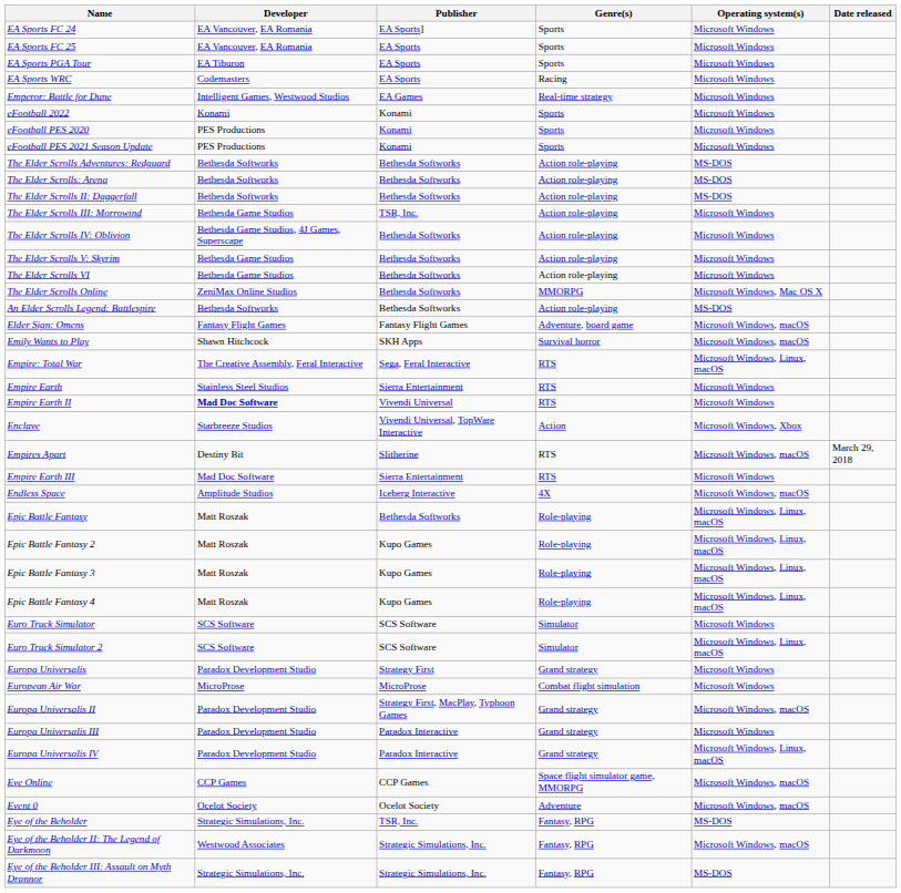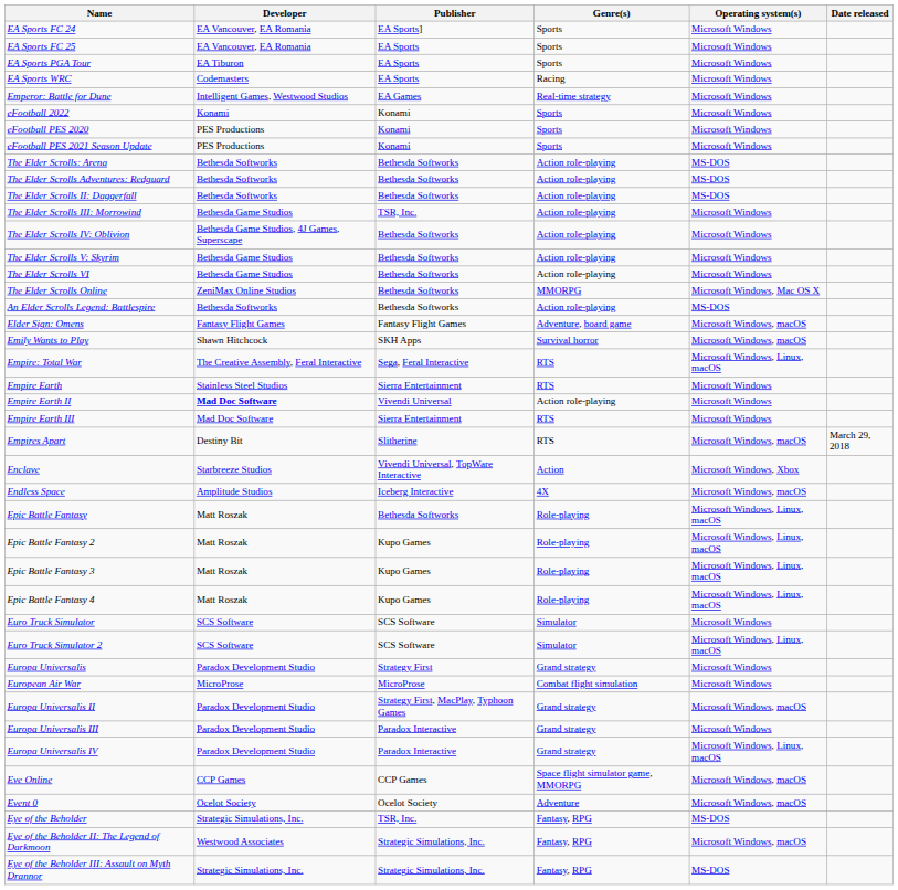 <table class="wikitable sortable" style="font-size:85%; width:95%">
 <tr>
 <th>Name</th>
 <th>Developer</th>
 <th>Publisher</th>
 <th>Genre(s)</th>
 <th>Operating system(s)</th>
 <th>Date released</th>
 </tr>
 <tr>
 <td><em><a href='#'>EA Sports FC 24</a></em></td>
 <td><a href='#'>EA Vancouver</a>, <a href='#'>EA Romania</a></td>
 <td><a href='#'>EA Sports</a>]</td>
 <td>Sports</td>
 <td><a href='#'>Microsoft Windows</a></td>
 <td></td>
 </tr>
 <tr>
 <td><em><a href='#'>EA Sports FC 25</a></em></td>
 <td><a href='#'>EA Vancouver</a>, <a href='#'>EA Romania</a></td>
 <td><a href='#'>EA Sports</a></td>
 <td>Sports</td>
 <td><a href='#'>Microsoft Windows</a></td>
 <td></td>
 </tr>
 <tr>
 <td><em><a href='#'>EA Sports PGA Tour</a></em></td>
 <td><a href='#'>EA Tiburon</a></td>
 <td><a href='#'>EA Sports</a></td>
 <td>Sports</td>
 <td><a href='#'>Microsoft Windows</a></td>
 <td></td>
 </tr>
 <tr>
 <td><em><a href='#'>EA Sports WRC</a></em></td>
 <td><a href='#'>Codemasters</a></td>
 <td><a href='#'>EA Sports</a></td>
 <td>Racing</td>
 <td><a href='#'>Microsoft Windows</a></td>
 <td></td>
 </tr>
 <tr>
 <td><em><a href='#'>Emperor: Battle for Dune</a></em></td>
 <td><a href='#'>Intelligent Games</a>, <a href='#'>Westwood Studios</a></td>
 <td><a href='#'>EA Games</a></td>
 <td><a href='#'>Real-time strategy</a></td>
 <td><a href='#'>Microsoft Windows</a></td>
 <td></td>
 </tr>
 <tr>
 <td><em><a href='#'>eFootball 2022</a></em></td>
 <td><a href='#'>Konami</a></td>
 <td>Konami</td>
 <td><a href='#'>Sports</a></td>
 <td><a href='#'>Microsoft Windows</a></td>
 <td></td>
 </tr>
 <tr>
 <td><em><a href='#'>eFootball PES 2020</a></em></td>
 <td>PES Productions</td>
 <td><a href='#'>Konami</a></td>
 <td><a href='#'>Sports</a></td>
 <td><a href='#'>Microsoft Windows</a></td>
 <td></td>
 </tr>
 <tr>
 <td><em><a href='#'>eFootball PES 2021 Season Update</a></em></td>
 <td>PES Productions</td>
 <td><a href='#'>Konami</a></td>
 <td><a href='#'>Sports</a></td>
 <td><a href='#'>Microsoft Windows</a></td>
 <td></td>
 </tr>
 <tr>
-<td><em><a href='#'>The Elder Scrolls Adventures: Redguard</a></em></td>
+<td><em><a href='#'>The Elder Scrolls: Arena</a></em></td>
 <td><a href='#'>Bethesda Softworks</a></td>
 <td><a href='#'>Bethesda Softworks</a></td>
 <td><a href='#'>Action role-playing</a></td>
 <td><a href='#'>MS-DOS</a></td>
 <td></td>
 </tr>
 <tr>
-<td><em><a href='#'>The Elder Scrolls: Arena</a></em></td>
+<td><em><a href='#'>The Elder Scrolls Adventures: Redguard</a></em></td>
 <td><a href='#'>Bethesda Softworks</a></td>
 <td><a href='#'>Bethesda Softworks</a></td>
 <td><a href='#'>Action role-playing</a></td>
 <td><a href='#'>MS-DOS</a></td>
 <td></td>
 </tr>
 <tr>
 <td><em><a href='#'>The Elder Scrolls II: Daggerfall</a></em></td>
 <td><a href='#'>Bethesda Softworks</a></td>
 <td><a href='#'>Bethesda Softworks</a></td>
 <td><a href='#'>Action role-playing</a></td>
 <td><a href='#'>MS-DOS</a></td>
 <td></td>
 </tr>
 <tr>
 <td><em><a href='#'>The Elder Scrolls III: Morrowind</a></em></td>
 <td><a href='#'>Bethesda Game Studios</a></td>
 <td><a href='#'>TSR, Inc.</a></td>
 <td><a href='#'>Action role-playing</a></td>
 <td><a href='#'>Microsoft Windows</a></td>
 <td></td>
 </tr>
 <tr>
 <td><em><a href='#'>The Elder Scrolls IV: Oblivion</a></em></td>
 <td><a href='#'>Bethesda Game Studios</a>, <a href='#'>4J Games</a>, <a href='#'>Superscape</a></td>
 <td><a href='#'>Bethesda Softworks</a></td>
 <td><a href='#'>Action role-playing</a></td>
 <td><a href='#'>Microsoft Windows</a></td>
 <td></td>
 </tr>
 <tr>
 <td><em><a href='#'>The Elder Scrolls V: Skyrim</a></em></td>
 <td><a href='#'>Bethesda Game Studios</a></td>
 <td><a href='#'>Bethesda Softworks</a></td>
 <td><a href='#'>Action role-playing</a></td>
 <td><a href='#'>Microsoft Windows</a></td>
 <td></td>
 </tr>
 <tr>
 <td><em><a href='#'>The Elder Scrolls VI</a></em></td>
 <td><a href='#'>Bethesda Game Studios</a></td>
 <td><a href='#'>Bethesda Softworks</a></td>
 <td>Action role-playing</td>
 <td><a href='#'>Microsoft Windows</a></td>
 <td></td>
 </tr>
 <tr>
 <td><em><a href='#'>The Elder Scrolls Online</a></em></td>
 <td><a href='#'>ZeniMax Online Studios</a></td>
 <td><a href='#'>Bethesda Softworks</a></td>
 <td><a href='#'>MMORPG</a></td>
 <td><a href='#'>Microsoft Windows</a>, <a href='#'>Mac OS X</a></td>
 <td></td>
 </tr>
 <tr>
 <td><em><a href='#'>An Elder Scrolls Legend: Battlespire</a></em></td>
 <td><a href='#'>Bethesda Softworks</a></td>
 <td>Bethesda Softworks</td>
 <td><a href='#'>Action role-playing</a></td>
 <td><a href='#'>MS-DOS</a></td>
 <td></td>
 </tr>
 <tr>
 <td><em><a href='#'>Elder Sign: Omens</a></em></td>
 <td><a href='#'>Fantasy Flight Games</a></td>
 <td>Fantasy Flight Games</td>
 <td><a href='#'>Adventure</a>, <a href='#'>board game</a></td>
 <td><a href='#'>Microsoft Windows</a>, <a href='#'>macOS</a></td>
 <td></td>
 </tr>
 <tr>
 <td><em><a href='#'>Emily Wants to Play</a></em></td>
 <td>Shawn Hitchcock</td>
 <td>SKH Apps</td>
 <td><a href='#'>Survival horror</a></td>
 <td><a href='#'>Microsoft Windows</a>, <a href='#'>macOS</a></td>
 <td></td>
 </tr>
 <tr>
 <td><em><a href='#'>Empire: Total War</a></em></td>
 <td><a href='#'>The Creative Assembly</a>, <a href='#'>Feral Interactive</a></td>
 <td><a href='#'>Sega</a>, <a href='#'>Feral Interactive</a></td>
 <td><a href='#'>RTS</a></td>
 <td><a href='#'>Microsoft Windows</a>, <a href='#'>Linux</a>, <a href='#'>macOS</a></td>
 <td></td>
 </tr>
 <tr>
 <td><em><a href='#'>Empire Earth</a></em></td>
 <td><a href='#'>Stainless Steel Studios</a></td>
 <td><a href='#'>Sierra Entertainment</a></td>
 <td><a href='#'>RTS</a></td>
 <td><a href='#'>Microsoft Windows</a></td>
 <td></td>
 </tr>
 <tr>
 <td><em><a href='#'>Empire Earth II</a></em></td>
 <td><strong><a href='#'>Mad Doc Software</a></strong></td>
 <td><a href='#'>Vivendi Universal</a></td>
-<td><a href='#'>RTS</a></td>
+<td>Action role-playing</td>
 <td><a href='#'>Microsoft Windows</a></td>
 <td></td>
 </tr>
 <tr>
-<td><em><a href='#'>Enclave</a></em></td>
-<td><a href='#'>Starbreeze Studios</a></td>
-<td><a href='#'>Vivendi Universal</a>, <a href='#'>TopWare Interactive</a></td>
-<td><a href='#'>Action</a></td>
-<td><a href='#'>Microsoft Windows</a>, <a href='#'>Xbox</a></td>
+<td><em><a href='#'>Empire Earth III</a></em></td>
+<td><a href='#'>Mad Doc Software</a></td>
+<td><a href='#'>Sierra Entertainment</a></td>
+<td><a href='#'>RTS</a></td>
+<td><a href='#'>Microsoft Windows</a></td>
 <td></td>
 </tr>
 <tr>
 <td><em><a href='#'>Empires Apart</a></em></td>
 <td>Destiny Bit</td>
 <td><a href='#'>Slitherine</a></td>
 <td>RTS</td>
 <td><a href='#'>Microsoft Windows</a>, <a href='#'>macOS</a></td>
 <td>March 29, 2018</td>
 </tr>
 <tr>
-<td><em><a href='#'>Empire Earth III</a></em></td>
-<td><a href='#'>Mad Doc Software</a></td>
-<td><a href='#'>Sierra Entertainment</a></td>
-<td><a href='#'>RTS</a></td>
-<td><a href='#'>Microsoft Windows</a></td>
+<td><em><a href='#'>Enclave</a></em></td>
+<td><a href='#'>Starbreeze Studios</a></td>
+<td><a href='#'>Vivendi Universal</a>, <a href='#'>TopWare Interactive</a></td>
+<td><a href='#'>Action</a></td>
+<td><a href='#'>Microsoft Windows</a>, <a href='#'>Xbox</a></td>
 <td></td>
 </tr>
 <tr>
 <td><em><a href='#'>Endless Space</a></em></td>
 <td><a href='#'>Amplitude Studios</a></td>
 <td><a href='#'>Iceberg Interactive</a></td>
 <td><a href='#'>4X</a></td>
 <td><a href='#'>Microsoft Windows</a>, <a href='#'>macOS</a></td>
 <td></td>
 </tr>
 <tr>
 <td><em><a href='#'>Epic Battle Fantasy</a></em></td>
 <td>Matt Roszak</td>
 <td><a href='#'>Bethesda Softworks</a></td>
 <td><a href='#'>Role-playing</a></td>
 <td><a href='#'>Microsoft Windows</a>, <a href='#'>Linux</a>, <a href='#'>macOS</a></td>
 <td></td>
 </tr>
 <tr>
 <td><em>Epic Battle Fantasy 2</em></td>
 <td>Matt Roszak</td>
 <td>Kupo Games</td>
 <td><a href='#'>Role-playing</a></td>
 <td><a href='#'>Microsoft Windows</a>, <a href='#'>Linux</a>, <a href='#'>macOS</a></td>
 <td></td>
 </tr>
 <tr>
 <td><em>Epic Battle Fantasy 3</em></td>
 <td>Matt Roszak</td>
 <td>Kupo Games</td>
 <td><a href='#'>Role-playing</a></td>
 <td><a href='#'>Microsoft Windows</a>, <a href='#'>Linux</a>, <a href='#'>macOS</a></td>
 <td></td>
 </tr>
 <tr>
 <td><em>Epic Battle Fantasy 4</em></td>
 <td>Matt Roszak</td>
 <td>Kupo Games</td>
 <td><a href='#'>Role-playing</a></td>
 <td><a href='#'>Microsoft Windows</a>, <a href='#'>Linux</a>, <a href='#'>macOS</a></td>
 <td></td>
 </tr>
 <tr>
 <td><em><a href='#'>Euro Truck Simulator</a></em></td>
 <td><a href='#'>SCS Software</a></td>
 <td>SCS Software</td>
 <td><a href='#'>Simulator</a></td>
 <td><a href='#'>Microsoft Windows</a></td>
 <td></td>
 </tr>
 <tr>
 <td><em><a href='#'>Euro Truck Simulator 2</a></em></td>
 <td><a href='#'>SCS Software</a></td>
 <td>SCS Software</td>
 <td><a href='#'>Simulator</a></td>
 <td><a href='#'>Microsoft Windows</a>, <a href='#'>Linux</a>, <a href='#'>macOS</a></td>
 <td></td>
 </tr>
 <tr>
 <td><em><a href='#'>Europa Universalis</a></em></td>
 <td><a href='#'>Paradox Development Studio</a></td>
 <td><a href='#'>Strategy First</a></td>
 <td><a href='#'>Grand strategy</a></td>
 <td><a href='#'>Microsoft Windows</a></td>
 <td></td>
 </tr>
 <tr>
 <td><em><a href='#'>European Air War</a></em></td>
 <td><a href='#'>MicroProse</a></td>
 <td><a href='#'>MicroProse</a></td>
 <td><a href='#'>Combat flight simulation</a></td>
 <td><a href='#'>Microsoft Windows</a></td>
 <td></td>
 </tr>
 <tr>
 <td><em><a href='#'>Europa Universalis II</a></em></td>
 <td><a href='#'>Paradox Development Studio</a></td>
 <td><a href='#'>Strategy First</a>, <a href='#'>MacPlay</a>, <a href='#'>Typhoon Games</a></td>
 <td><a href='#'>Grand strategy</a></td>
 <td><a href='#'>Microsoft Windows</a>, <a href='#'>macOS</a></td>
 <td></td>
 </tr>
 <tr>
 <td><em><a href='#'>Europa Universalis III</a></em></td>
 <td><a href='#'>Paradox Development Studio</a></td>
 <td><a href='#'>Paradox Interactive</a></td>
 <td><a href='#'>Grand strategy</a></td>
 <td><a href='#'>Microsoft Windows</a></td>
 <td></td>
 </tr>
 <tr>
 <td><em><a href='#'>Europa Universalis IV</a></em></td>
 <td><a href='#'>Paradox Development Studio</a></td>
 <td><a href='#'>Paradox Interactive</a></td>
 <td><a href='#'>Grand strategy</a></td>
 <td><a href='#'>Microsoft Windows</a>, <a href='#'>Linux</a>, <a href='#'>macOS</a></td>
 <td></td>
 </tr>
 <tr>
 <td><em><a href='#'>Eve Online</a></em></td>
 <td><a href='#'>CCP Games</a></td>
 <td>CCP Games</td>
 <td><a href='#'>Space flight simulator game</a>, <a href='#'>MMORPG</a></td>
 <td><a href='#'>Microsoft Windows</a>, <a href='#'>macOS</a></td>
 <td></td>
 </tr>
 <tr>
 <td><em><a href='#'>Event 0</a></em></td>
 <td><a href='#'>Ocelot Society</a></td>
 <td>Ocelot Society</td>
 <td><a href='#'>Adventure</a></td>
 <td><a href='#'>Microsoft Windows</a>, <a href='#'>macOS</a></td>
 <td></td>
 </tr>
 <tr>
 <td><em><a href='#'>Eye of the Beholder</a></em></td>
 <td><a href='#'>Strategic Simulations, Inc.</a></td>
 <td><a href='#'>TSR, Inc.</a></td>
 <td><a href='#'>Fantasy</a>, <a href='#'>RPG</a></td>
 <td><a href='#'>MS-DOS</a></td>
 <td></td>
 </tr>
 <tr>
 <td><em><a href='#'>Eye of the Beholder II: The Legend of Darkmoon</a></em></td>
 <td><a href='#'>Westwood Associates</a></td>
 <td><a href='#'>Strategic Simulations, Inc.</a></td>
 <td><a href='#'>Fantasy</a>, <a href='#'>RPG</a></td>
 <td><a href='#'>Microsoft Windows</a>, <a href='#'>macOS</a></td>
 <td></td>
 </tr>
 <tr>
 <td><em><a href='#'>Eye of the Beholder III: Assault on Myth Drannor</a></em></td>
 <td><a href='#'>Strategic Simulations, Inc.</a></td>
 <td><a href='#'>Strategic Simulations, Inc.</a></td>
 <td><a href='#'>Fantasy</a>, <a href='#'>RPG</a></td>
 <td><a href='#'>MS-DOS</a></td>
 <td></td>
 </tr>
 </table>
